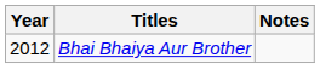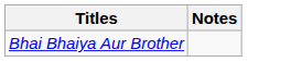 <table class="wikitable sortable" style="font-size: 95%;">
 <tr>
-<th>Year</th>
 <th>Titles</th>
 <th>Notes</th>
 </tr>
 <tr>
-<td>2012</td>
 <td><em><a href='#'>Bhai Bhaiya Aur Brother</a></em></td>
 <td></td>
 </tr>
 </table>
